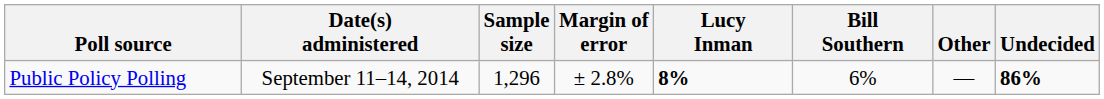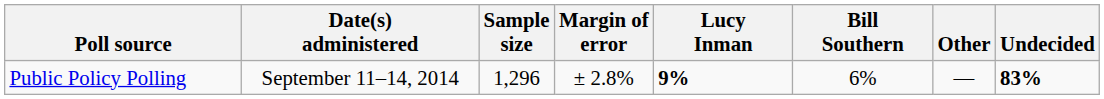 <table class="wikitable">
 <tr valign= bottom>
 <th style="width:175px;">Poll source</th>
 <th style="width:175px;">Date(s)<br>administered</th>
 <th class=small>Sample<br>size</th>
 <th class=small>Margin of<br>error</th>
 <th style="width:100px;">Lucy<br>Inman</th>
 <th style="width:100px;">Bill<br>Southern</th>
 <th>Other</th>
 <th>Undecided</th>
 </tr>
 <tr>
 <td><a href='#'>Public Policy Polling</a></td>
 <td align=center>September 11–14, 2014</td>
 <td align=center>1,296</td>
 <td align=center>± 2.8%</td>
-<td><strong>8%</strong></td>
+<td><strong>9%</strong></td>
 <td align=center>6%</td>
 <td align=center>—</td>
-<td><strong>86%</strong></td>
+<td><strong>83%</strong></td>
 </tr>
 </table>
